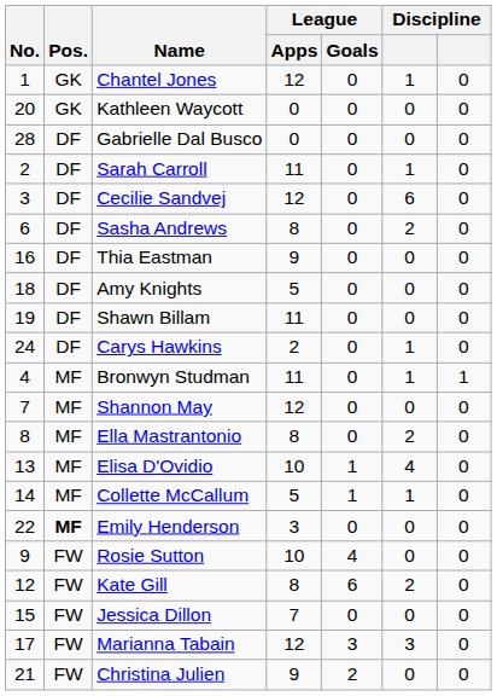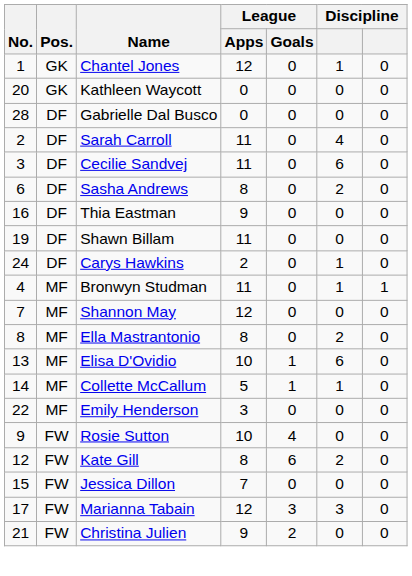 <table class="wikitable" style="text-align:center">
 <tr>
 <th rowspan="2" valign="bottom">No.</th>
 <th rowspan="2" valign="bottom">Pos.</th>
 <th rowspan="2" valign="bottom">Name</th>
 <th colspan="2" width="85">League</th>
 <th colspan="2" width="85">Discipline</th>
 </tr>
 <tr>
 <th>Apps</th>
 <th>Goals</th>
 <th></th>
 <th></th>
 </tr>
 <tr>
 <td>1</td>
 <td>GK</td>
 <td align="left"> <a href='#'>Chantel Jones</a></td>
 <td>12</td>
 <td>0</td>
 <td>1</td>
 <td>0</td>
 </tr>
 <tr>
 <td>20</td>
 <td>GK</td>
 <td align="left"> Kathleen Waycott</td>
 <td>0</td>
 <td>0</td>
 <td>0</td>
 <td>0</td>
 </tr>
 <tr>
 <td>28</td>
 <td>DF</td>
 <td align="left"> Gabrielle Dal Busco</td>
 <td>0</td>
 <td>0</td>
 <td>0</td>
 <td>0</td>
 </tr>
 <tr>
 <td>2</td>
 <td>DF</td>
 <td align="left"> <a href='#'>Sarah Carroll</a></td>
 <td>11</td>
 <td>0</td>
-<td>1</td>
+<td>4</td>
 <td>0</td>
 </tr>
 <tr>
 <td>3</td>
 <td>DF</td>
 <td align="left"> <a href='#'>Cecilie Sandvej</a></td>
-<td>12</td>
+<td>11</td>
 <td>0</td>
 <td>6</td>
 <td>0</td>
 </tr>
 <tr>
 <td>6</td>
 <td>DF</td>
 <td align="left"> <a href='#'>Sasha Andrews</a></td>
 <td>8</td>
 <td>0</td>
 <td>2</td>
 <td>0</td>
 </tr>
 <tr>
 <td>16</td>
 <td>DF</td>
 <td align="left"> Thia Eastman</td>
 <td>9</td>
-<td>0</td>
-<td>0</td>
-<td>0</td>
-</tr>
-<tr>
-<td>18</td>
-<td>DF</td>
-<td align="left"> Amy Knights</td>
-<td>5</td>
 <td>0</td>
 <td>0</td>
 <td>0</td>
 </tr>
 <tr>
 <td>19</td>
 <td>DF</td>
 <td align="left"> Shawn Billam</td>
 <td>11</td>
 <td>0</td>
 <td>0</td>
 <td>0</td>
 </tr>
 <tr>
 <td>24</td>
 <td>DF</td>
 <td align="left"> <a href='#'>Carys Hawkins</a></td>
 <td>2</td>
 <td>0</td>
 <td>1</td>
 <td>0</td>
 </tr>
 <tr>
 <td>4</td>
 <td>MF</td>
 <td align="left"> Bronwyn Studman</td>
 <td>11</td>
 <td>0</td>
 <td>1</td>
 <td>1</td>
 </tr>
 <tr>
 <td>7</td>
 <td>MF</td>
 <td align="left"> <a href='#'>Shannon May</a></td>
 <td>12</td>
 <td>0</td>
 <td>0</td>
 <td>0</td>
 </tr>
 <tr>
 <td>8</td>
 <td>MF</td>
 <td align="left"> <a href='#'>Ella Mastrantonio</a></td>
 <td>8</td>
 <td>0</td>
 <td>2</td>
 <td>0</td>
 </tr>
 <tr>
 <td>13</td>
 <td>MF</td>
 <td align="left"> <a href='#'>Elisa D'Ovidio</a></td>
 <td>10</td>
 <td>1</td>
-<td>4</td>
+<td>6</td>
 <td>0</td>
 </tr>
 <tr>
 <td>14</td>
 <td>MF</td>
 <td align="left"> <a href='#'>Collette McCallum</a></td>
 <td>5</td>
 <td>1</td>
 <td>1</td>
 <td>0</td>
 </tr>
 <tr>
 <td>22</td>
-<td><strong>MF</strong></td>
+<td>MF</td>
 <td align="left"> <a href='#'>Emily Henderson</a></td>
 <td>3</td>
 <td>0</td>
 <td>0</td>
 <td>0</td>
 </tr>
 <tr>
 <td>9</td>
 <td>FW</td>
 <td align="left"> <a href='#'>Rosie Sutton</a></td>
 <td>10</td>
 <td>4</td>
 <td>0</td>
 <td>0</td>
 </tr>
 <tr>
 <td>12</td>
 <td>FW</td>
 <td align="left"> <a href='#'>Kate Gill</a></td>
 <td>8</td>
 <td>6</td>
 <td>2</td>
 <td>0</td>
 </tr>
 <tr>
 <td>15</td>
 <td>FW</td>
 <td align="left"> <a href='#'>Jessica Dillon</a></td>
 <td>7</td>
 <td>0</td>
 <td>0</td>
 <td>0</td>
 </tr>
 <tr>
 <td>17</td>
 <td>FW</td>
 <td align="left"> <a href='#'>Marianna Tabain</a></td>
 <td>12</td>
 <td>3</td>
 <td>3</td>
 <td>0</td>
 </tr>
 <tr>
 <td>21</td>
 <td>FW</td>
 <td align="left"> <a href='#'>Christina Julien</a></td>
 <td>9</td>
 <td>2</td>
 <td>0</td>
 <td>0</td>
 </tr>
 </table>
